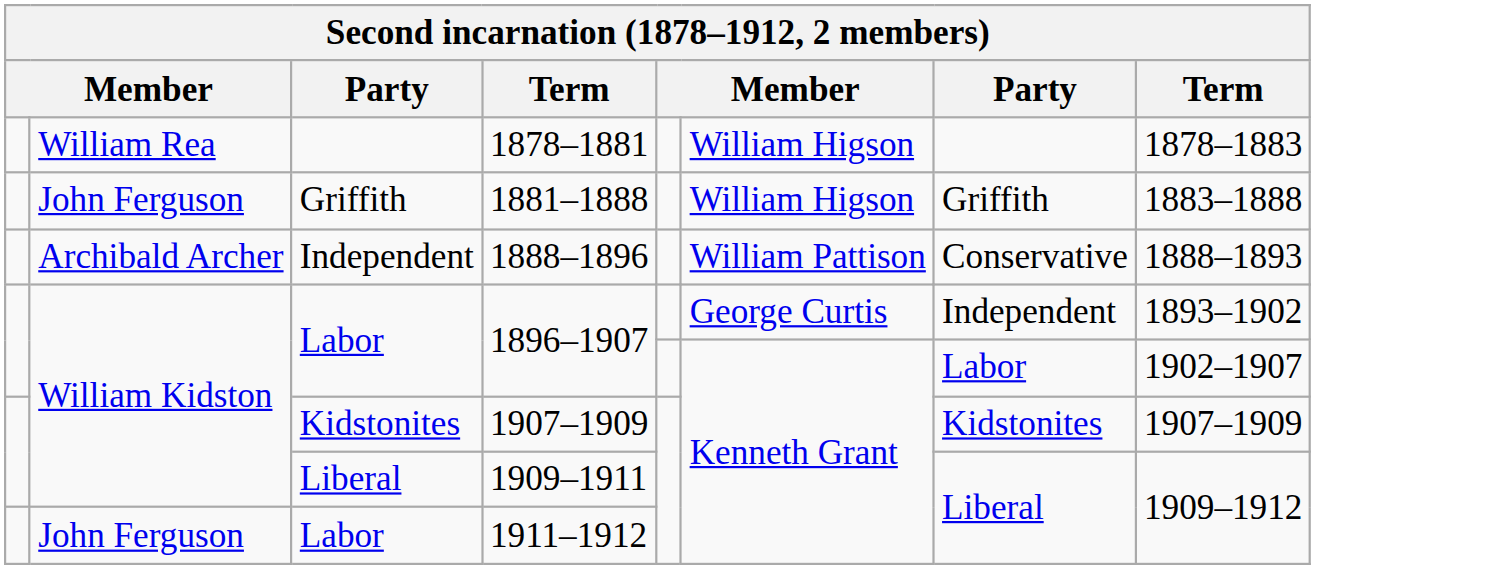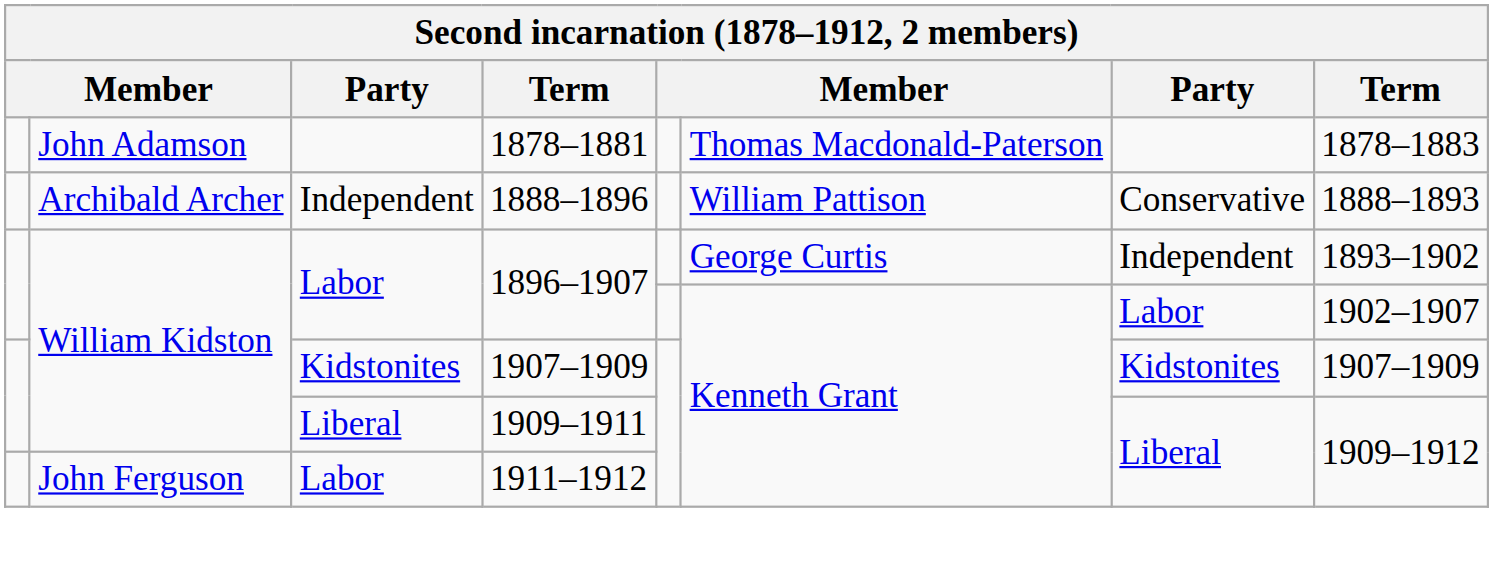 <table class="wikitable">
 <tr>
 <th colspan="8">Second incarnation (1878–1912, 2 members)</th>
 </tr>
 <tr>
 <th colspan="2">Member</th>
 <th>Party</th>
 <th>Term</th>
 <th colspan="2">Member</th>
 <th>Party</th>
 <th>Term</th>
 </tr>
 <tr>
 <td> </td>
-<td><a href='#'>William Rea</a></td>
+<td><a href='#'>John Adamson</a></td>
 <td> </td>
 <td>1878–1881</td>
 <td> </td>
-<td><a href='#'>William Higson</a></td>
+<td><a href='#'>Thomas Macdonald-Paterson</a></td>
 <td> </td>
 <td>1878–1883</td>
-</tr>
-<tr>
-<td> </td>
-<td><a href='#'>John Ferguson</a></td>
-<td>Griffith</td>
-<td>1881–1888</td>
-<td> </td>
-<td><a href='#'>William Higson</a></td>
-<td>Griffith</td>
-<td>1883–1888</td>
 </tr>
 <tr>
 <td rowspan=2 > </td>
 <td rowspan=2><a href='#'>Archibald Archer</a></td>
 <td rowspan=2>Independent</td>
 <td rowspan=2>1888–1896</td>
 <td> </td>
 <td><a href='#'>William Pattison</a></td>
 <td>Conservative</td>
 <td>1888–1893</td>
 </tr>
 <tr>
 <td rowspan=2 > </td>
 <td rowspan=2><a href='#'>George Curtis</a></td>
 <td rowspan=2>Independent</td>
 <td rowspan=2>1893–1902</td>
 </tr>
 <tr>
 <td rowspan=2 > </td>
 <td rowspan=4><a href='#'>William Kidston</a></td>
 <td rowspan=2><a href='#'>Labor</a></td>
 <td rowspan=2>1896–1907</td>
 </tr>
 <tr>
 <td> </td>
 <td rowspan=4><a href='#'>Kenneth Grant</a></td>
 <td><a href='#'>Labor</a></td>
 <td>1902–1907</td>
 </tr>
 <tr>
 <td rowspan=2 > </td>
 <td><a href='#'>Kidstonites</a></td>
 <td>1907–1909</td>
 <td rowspan=3 > </td>
 <td><a href='#'>Kidstonites</a></td>
 <td>1907–1909</td>
 </tr>
 <tr>
 <td><a href='#'>Liberal</a></td>
 <td>1909–1911</td>
 <td rowspan=2><a href='#'>Liberal</a></td>
 <td rowspan=2>1909–1912</td>
 </tr>
 <tr>
 <td> </td>
 <td><a href='#'>John Ferguson</a></td>
 <td><a href='#'>Labor</a></td>
 <td>1911–1912</td>
 </tr>
 </table>
